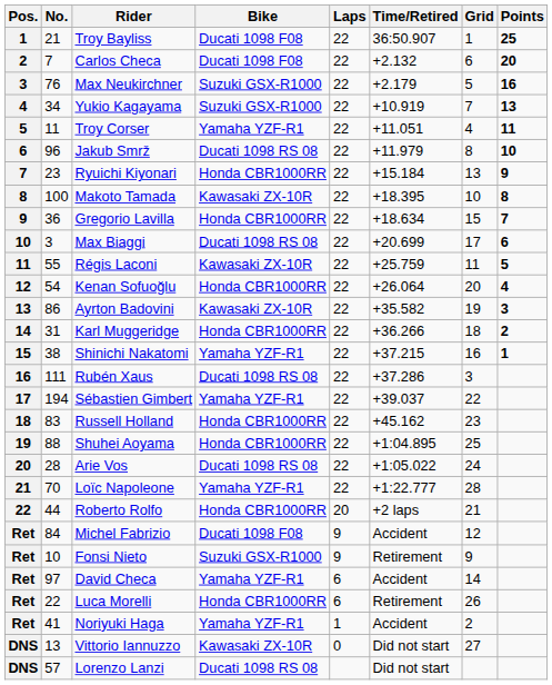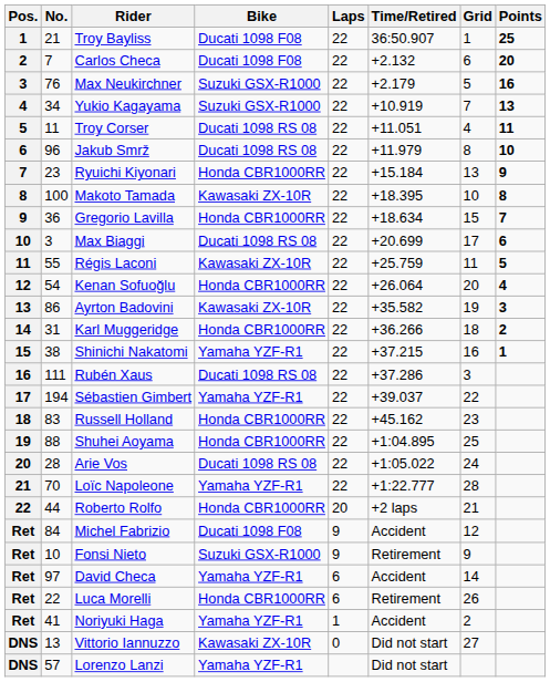 <table class="wikitable" style="font-size: 95%;">
 <tr>
 <th>Pos.</th>
 <th>No.</th>
 <th>Rider</th>
 <th>Bike</th>
 <th>Laps</th>
 <th>Time/Retired</th>
 <th>Grid</th>
 <th>Points</th>
 </tr>
 <tr>
 <th>1</th>
 <td>21</td>
 <td> <a href='#'>Troy Bayliss</a></td>
 <td><a href='#'>Ducati 1098 F08</a></td>
 <td>22</td>
 <td>36:50.907</td>
 <td>1</td>
 <td><strong>25</strong></td>
 </tr>
 <tr>
 <th>2</th>
 <td>7</td>
 <td> <a href='#'>Carlos Checa</a></td>
 <td><a href='#'>Ducati 1098 F08</a></td>
 <td>22</td>
 <td>+2.132</td>
 <td>6</td>
 <td><strong>20</strong></td>
 </tr>
 <tr>
 <th>3</th>
 <td>76</td>
 <td> <a href='#'>Max Neukirchner</a></td>
 <td><a href='#'>Suzuki GSX-R1000</a></td>
 <td>22</td>
 <td>+2.179</td>
 <td>5</td>
 <td><strong>16</strong></td>
 </tr>
 <tr>
 <th>4</th>
 <td>34</td>
 <td> <a href='#'>Yukio Kagayama</a></td>
 <td><a href='#'>Suzuki GSX-R1000</a></td>
 <td>22</td>
 <td>+10.919</td>
 <td>7</td>
 <td><strong>13</strong></td>
 </tr>
 <tr>
 <th>5</th>
 <td>11</td>
 <td> <a href='#'>Troy Corser</a></td>
-<td><a href='#'>Yamaha YZF-R1</a></td>
+<td><a href='#'>Ducati 1098 RS 08</a></td>
 <td>22</td>
 <td>+11.051</td>
 <td>4</td>
 <td><strong>11</strong></td>
 </tr>
 <tr>
 <th>6</th>
 <td>96</td>
 <td> <a href='#'>Jakub Smrž</a></td>
 <td><a href='#'>Ducati 1098 RS 08</a></td>
 <td>22</td>
 <td>+11.979</td>
 <td>8</td>
 <td><strong>10</strong></td>
 </tr>
 <tr>
 <th>7</th>
 <td>23</td>
 <td> <a href='#'>Ryuichi Kiyonari</a></td>
 <td><a href='#'>Honda CBR1000RR</a></td>
 <td>22</td>
 <td>+15.184</td>
 <td>13</td>
 <td><strong>9</strong></td>
 </tr>
 <tr>
 <th>8</th>
 <td>100</td>
 <td> <a href='#'>Makoto Tamada</a></td>
 <td><a href='#'>Kawasaki ZX-10R</a></td>
 <td>22</td>
 <td>+18.395</td>
 <td>10</td>
 <td><strong>8</strong></td>
 </tr>
 <tr>
 <th>9</th>
 <td>36</td>
 <td> <a href='#'>Gregorio Lavilla</a></td>
 <td><a href='#'>Honda CBR1000RR</a></td>
 <td>22</td>
 <td>+18.634</td>
 <td>15</td>
 <td><strong>7</strong></td>
 </tr>
 <tr>
 <th>10</th>
 <td>3</td>
 <td> <a href='#'>Max Biaggi</a></td>
 <td><a href='#'>Ducati 1098 RS 08</a></td>
 <td>22</td>
 <td>+20.699</td>
 <td>17</td>
 <td><strong>6</strong></td>
 </tr>
 <tr>
 <th>11</th>
 <td>55</td>
 <td> <a href='#'>Régis Laconi</a></td>
 <td><a href='#'>Kawasaki ZX-10R</a></td>
 <td>22</td>
 <td>+25.759</td>
 <td>11</td>
 <td><strong>5</strong></td>
 </tr>
 <tr>
 <th>12</th>
 <td>54</td>
 <td> <a href='#'>Kenan Sofuoğlu</a></td>
 <td><a href='#'>Honda CBR1000RR</a></td>
 <td>22</td>
 <td>+26.064</td>
 <td>20</td>
 <td><strong>4</strong></td>
 </tr>
 <tr>
 <th>13</th>
 <td>86</td>
 <td> <a href='#'>Ayrton Badovini</a></td>
 <td><a href='#'>Kawasaki ZX-10R</a></td>
 <td>22</td>
 <td>+35.582</td>
 <td>19</td>
 <td><strong>3</strong></td>
 </tr>
 <tr>
 <th>14</th>
 <td>31</td>
 <td> <a href='#'>Karl Muggeridge</a></td>
 <td><a href='#'>Honda CBR1000RR</a></td>
 <td>22</td>
 <td>+36.266</td>
 <td>18</td>
 <td><strong>2</strong></td>
 </tr>
 <tr>
 <th>15</th>
 <td>38</td>
 <td> <a href='#'>Shinichi Nakatomi</a></td>
 <td><a href='#'>Yamaha YZF-R1</a></td>
 <td>22</td>
 <td>+37.215</td>
 <td>16</td>
 <td><strong>1</strong></td>
 </tr>
 <tr>
 <th>16</th>
 <td>111</td>
 <td> <a href='#'>Rubén Xaus</a></td>
 <td><a href='#'>Ducati 1098 RS 08</a></td>
 <td>22</td>
 <td>+37.286</td>
 <td>3</td>
 <td></td>
 </tr>
 <tr>
 <th>17</th>
 <td>194</td>
 <td> <a href='#'>Sébastien Gimbert</a></td>
 <td><a href='#'>Yamaha YZF-R1</a></td>
 <td>22</td>
 <td>+39.037</td>
 <td>22</td>
 <td></td>
 </tr>
 <tr>
 <th>18</th>
 <td>83</td>
 <td> <a href='#'>Russell Holland</a></td>
 <td><a href='#'>Honda CBR1000RR</a></td>
 <td>22</td>
 <td>+45.162</td>
 <td>23</td>
 <td></td>
 </tr>
 <tr>
 <th>19</th>
 <td>88</td>
 <td> <a href='#'>Shuhei Aoyama</a></td>
 <td><a href='#'>Honda CBR1000RR</a></td>
 <td>22</td>
 <td>+1:04.895</td>
 <td>25</td>
 <td></td>
 </tr>
 <tr>
 <th>20</th>
 <td>28</td>
 <td> <a href='#'>Arie Vos</a></td>
 <td><a href='#'>Ducati 1098 RS 08</a></td>
 <td>22</td>
 <td>+1:05.022</td>
 <td>24</td>
 <td></td>
 </tr>
 <tr>
 <th>21</th>
 <td>70</td>
 <td> <a href='#'>Loïc Napoleone</a></td>
 <td><a href='#'>Yamaha YZF-R1</a></td>
 <td>22</td>
 <td>+1:22.777</td>
 <td>28</td>
 <td></td>
 </tr>
 <tr>
 <th>22</th>
 <td>44</td>
 <td> <a href='#'>Roberto Rolfo</a></td>
 <td><a href='#'>Honda CBR1000RR</a></td>
 <td>20</td>
 <td>+2 laps</td>
 <td>21</td>
 <td></td>
 </tr>
 <tr>
 <th>Ret</th>
 <td>84</td>
 <td> <a href='#'>Michel Fabrizio</a></td>
 <td><a href='#'>Ducati 1098 F08</a></td>
 <td>9</td>
 <td>Accident</td>
 <td>12</td>
 <td></td>
 </tr>
 <tr>
 <th>Ret</th>
 <td>10</td>
 <td> <a href='#'>Fonsi Nieto</a></td>
 <td><a href='#'>Suzuki GSX-R1000</a></td>
 <td>9</td>
 <td>Retirement</td>
 <td>9</td>
 <td></td>
 </tr>
 <tr>
 <th>Ret</th>
 <td>97</td>
 <td> <a href='#'>David Checa</a></td>
 <td><a href='#'>Yamaha YZF-R1</a></td>
 <td>6</td>
 <td>Accident</td>
 <td>14</td>
 <td></td>
 </tr>
 <tr>
 <th>Ret</th>
 <td>22</td>
 <td> <a href='#'>Luca Morelli</a></td>
 <td><a href='#'>Honda CBR1000RR</a></td>
 <td>6</td>
 <td>Retirement</td>
 <td>26</td>
 <td></td>
 </tr>
 <tr>
 <th>Ret</th>
 <td>41</td>
 <td> <a href='#'>Noriyuki Haga</a></td>
 <td><a href='#'>Yamaha YZF-R1</a></td>
 <td>1</td>
 <td>Accident</td>
 <td>2</td>
 <td></td>
 </tr>
 <tr>
 <th>DNS</th>
 <td>13</td>
 <td> <a href='#'>Vittorio Iannuzzo</a></td>
 <td><a href='#'>Kawasaki ZX-10R</a></td>
 <td>0</td>
 <td>Did not start</td>
 <td>27</td>
 <td></td>
 </tr>
 <tr>
 <th>DNS</th>
 <td>57</td>
 <td> <a href='#'>Lorenzo Lanzi</a></td>
-<td><a href='#'>Ducati 1098 RS 08</a></td>
+<td><a href='#'>Yamaha YZF-R1</a></td>
 <td></td>
 <td>Did not start</td>
 <td></td>
 <td></td>
 </tr>
 </table>
